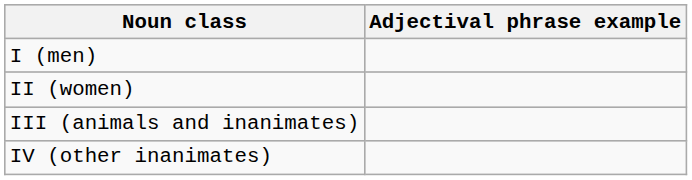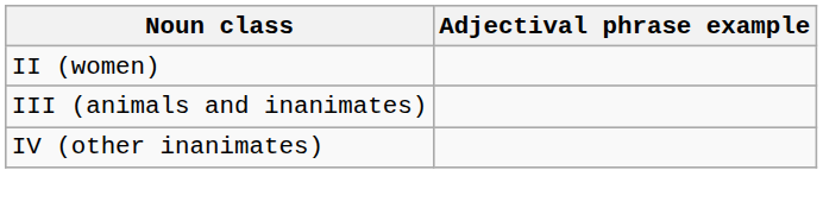 <table class="wikitable">
 <tr>
 <th>Noun class</th>
 <th>Adjectival phrase example</th>
-</tr>
-<tr>
-<td>I (men)</td>
-<td></td>
 </tr>
 <tr>
 <td>II (women)</td>
 <td></td>
 </tr>
 <tr>
 <td>III (animals and inanimates)</td>
 <td></td>
 </tr>
 <tr>
 <td>IV (other inanimates)</td>
 <td></td>
 </tr>
 </table>
